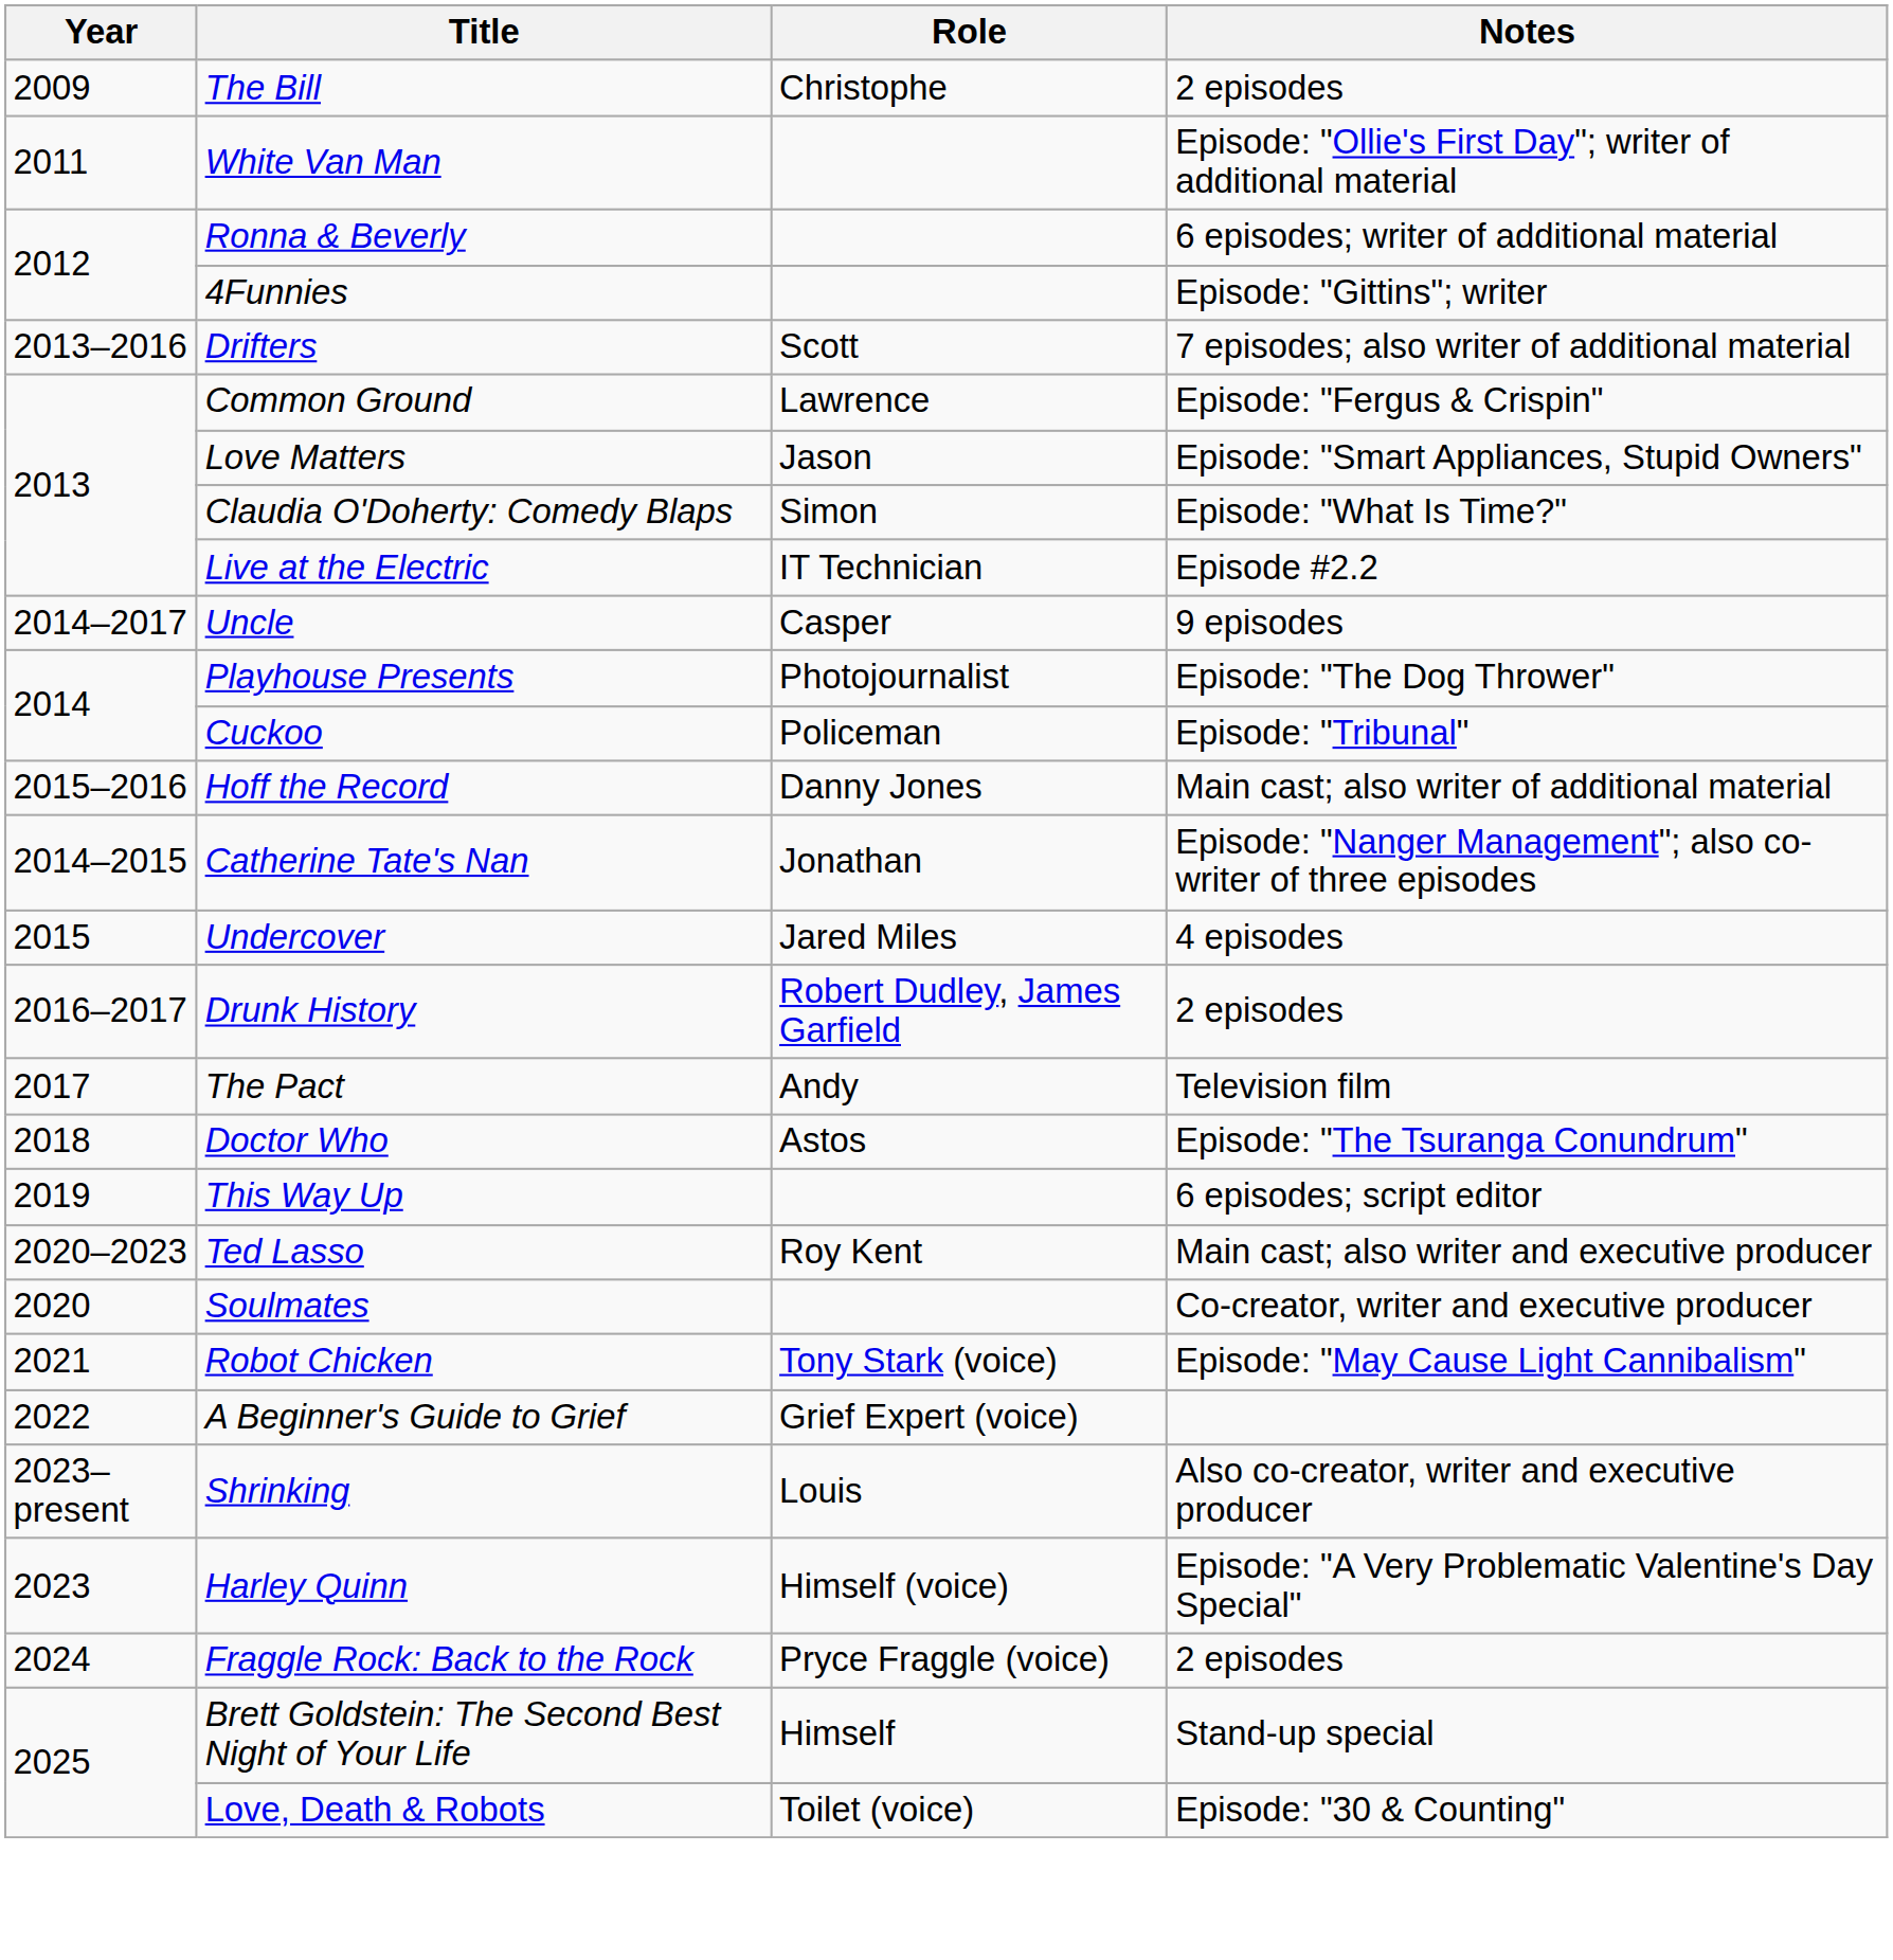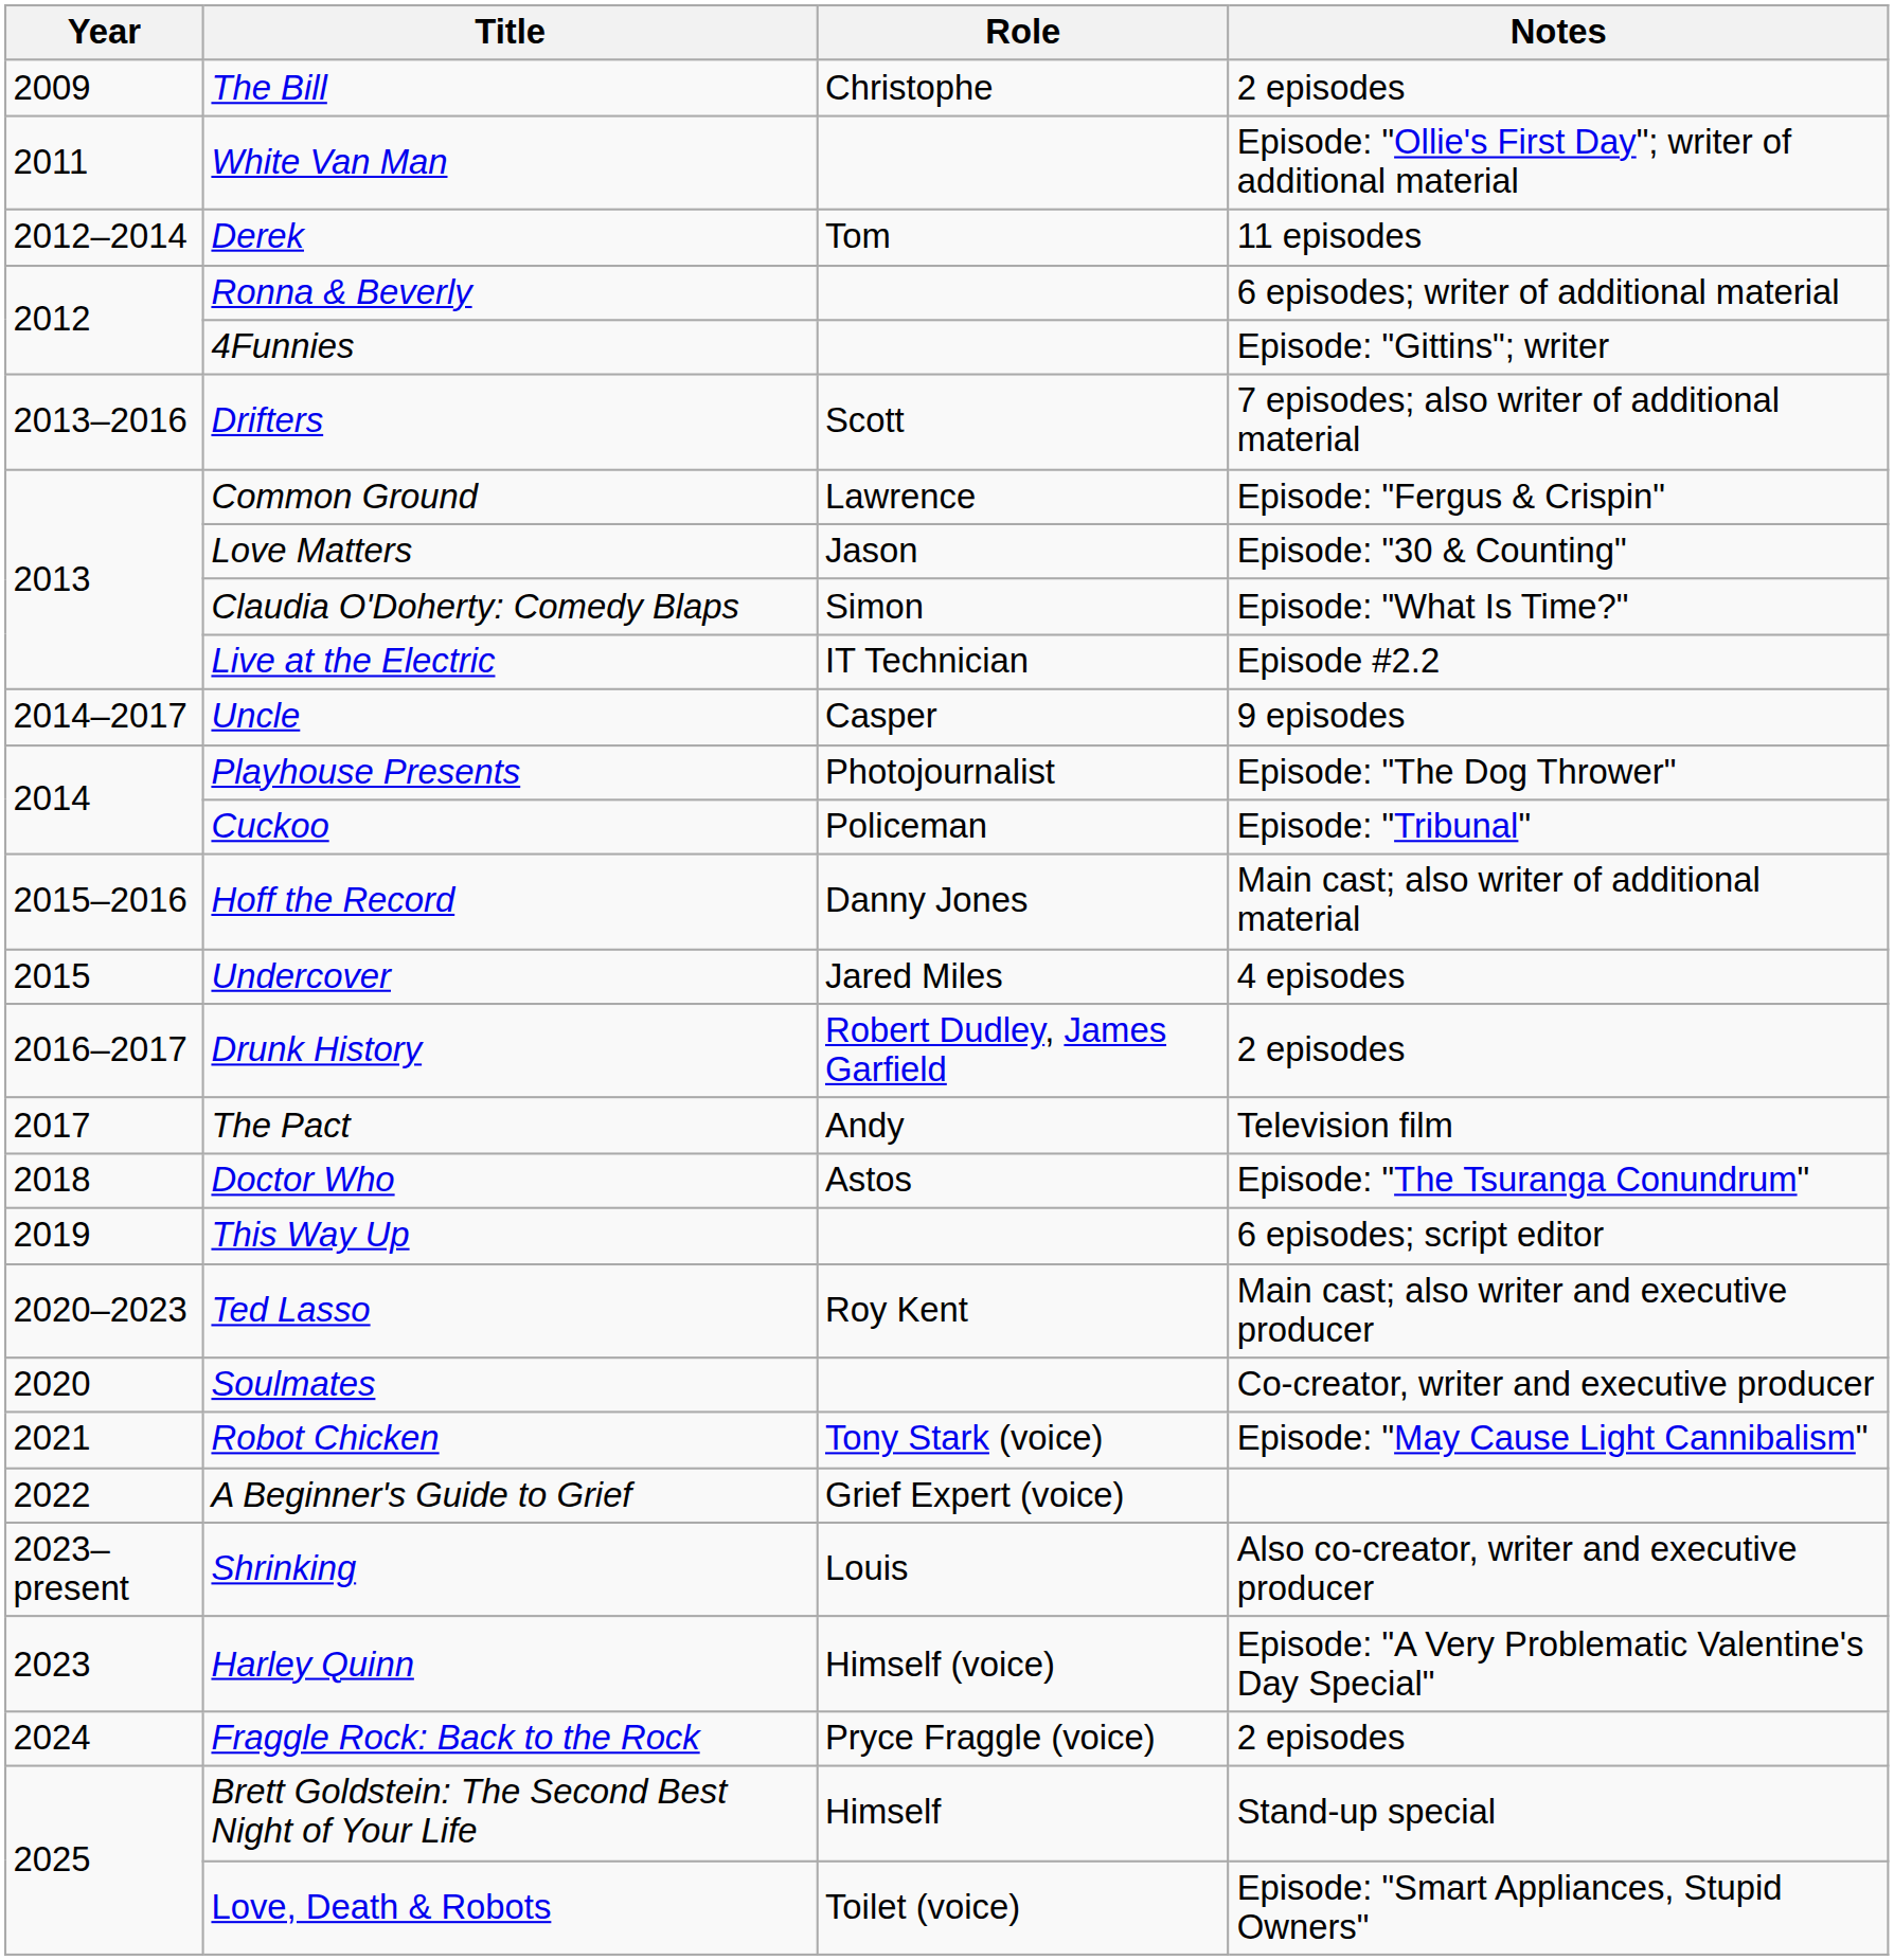 <table class="wikitable sortable">
 <tr>
 <th>Year</th>
 <th>Title</th>
 <th>Role</th>
 <th class="unsortable">Notes</th>
 </tr>
 <tr>
 <td>2009</td>
 <td><em><a href='#'>The Bill</a></em></td>
 <td>Christophe</td>
 <td>2 episodes</td>
 </tr>
 <tr>
 <td>2011</td>
 <td><em><a href='#'>White Van Man</a></em></td>
 <td></td>
 <td>Episode: "<a href='#'>Ollie's First Day</a>"; writer of additional material</td>
+</tr>
+<tr>
+<td>2012–2014</td>
+<td><em><a href='#'>Derek</a></em></td>
+<td>Tom</td>
+<td>11 episodes</td>
 </tr>
 <tr>
 <td rowspan="2">2012</td>
 <td><em><a href='#'>Ronna & Beverly</a></em></td>
 <td></td>
 <td>6 episodes; writer of additional material</td>
 </tr>
 <tr>
 <td><em>4Funnies</em></td>
 <td></td>
 <td>Episode: "Gittins"; writer</td>
 </tr>
 <tr>
 <td>2013–2016</td>
 <td><em><a href='#'>Drifters</a></em></td>
 <td>Scott</td>
 <td>7 episodes; also writer of additional material</td>
 </tr>
 <tr>
 <td rowspan="4">2013</td>
 <td><em>Common Ground</em></td>
 <td>Lawrence</td>
 <td>Episode: "Fergus & Crispin"</td>
 </tr>
 <tr>
 <td><em>Love Matters</em></td>
 <td>Jason</td>
-<td>Episode: "Smart Appliances, Stupid Owners"</td>
+<td>Episode: "30 & Counting"</td>
 </tr>
 <tr>
 <td><em>Claudia O'Doherty: Comedy Blaps</em></td>
 <td>Simon</td>
 <td>Episode: "What Is Time?"</td>
 </tr>
 <tr>
 <td><em><a href='#'>Live at the Electric</a></em></td>
 <td>IT Technician</td>
 <td>Episode #2.2</td>
 </tr>
 <tr>
 <td>2014–2017</td>
 <td><em><a href='#'>Uncle</a></em></td>
 <td>Casper</td>
 <td>9 episodes</td>
 </tr>
 <tr>
 <td rowspan="2">2014</td>
 <td><em><a href='#'>Playhouse Presents</a></em></td>
 <td>Photojournalist</td>
 <td>Episode: "The Dog Thrower"</td>
 </tr>
 <tr>
 <td><em><a href='#'>Cuckoo</a></em></td>
 <td>Policeman</td>
 <td>Episode: "<a href='#'>Tribunal</a>"</td>
 </tr>
 <tr>
 <td>2015–2016</td>
 <td><em><a href='#'>Hoff the Record</a></em></td>
 <td>Danny Jones</td>
 <td>Main cast; also writer of additional material</td>
-</tr>
-<tr>
-<td>2014–2015</td>
-<td><em><a href='#'>Catherine Tate's Nan</a></em></td>
-<td>Jonathan</td>
-<td>Episode: "<a href='#'>Nanger Management</a>"; also co-writer of three episodes</td>
 </tr>
 <tr>
 <td>2015</td>
 <td><em><a href='#'>Undercover</a></em></td>
 <td>Jared Miles</td>
 <td>4 episodes</td>
 </tr>
 <tr>
 <td>2016–2017</td>
 <td><em><a href='#'>Drunk History</a></em></td>
 <td><a href='#'>Robert Dudley</a>, <a href='#'>James Garfield</a></td>
 <td>2 episodes</td>
 </tr>
 <tr>
 <td>2017</td>
 <td><em>The Pact</em></td>
 <td>Andy</td>
 <td>Television film</td>
 </tr>
 <tr>
 <td>2018</td>
 <td><em><a href='#'>Doctor Who</a></em></td>
 <td>Astos</td>
 <td>Episode: "<a href='#'>The Tsuranga Conundrum</a>"</td>
 </tr>
 <tr>
 <td>2019</td>
 <td><em><a href='#'>This Way Up</a></em></td>
 <td></td>
 <td>6 episodes; script editor</td>
 </tr>
 <tr>
 <td>2020–2023</td>
 <td><em><a href='#'>Ted Lasso</a></em></td>
 <td>Roy Kent</td>
 <td>Main cast; also writer and executive producer</td>
 </tr>
 <tr>
 <td>2020</td>
 <td><em><a href='#'>Soulmates</a></em></td>
 <td></td>
 <td>Co-creator, writer and executive producer</td>
 </tr>
 <tr>
 <td>2021</td>
 <td><em><a href='#'>Robot Chicken</a></em></td>
 <td><a href='#'>Tony Stark</a> (voice)</td>
 <td>Episode: "<a href='#'>May Cause Light Cannibalism</a>"</td>
 </tr>
 <tr>
 <td>2022</td>
 <td><em>A Beginner's Guide to Grief</em></td>
 <td>Grief Expert (voice)</td>
 <td></td>
 </tr>
 <tr>
 <td>2023–present</td>
 <td><em><a href='#'>Shrinking</a></em></td>
 <td>Louis</td>
 <td>Also co-creator, writer and executive producer</td>
 </tr>
 <tr>
 <td>2023</td>
 <td><em><a href='#'>Harley Quinn</a></em></td>
 <td>Himself (voice)</td>
 <td>Episode: "A Very Problematic Valentine's Day Special"</td>
 </tr>
 <tr>
 <td>2024</td>
 <td><em><a href='#'>Fraggle Rock: Back to the Rock</a></em></td>
 <td>Pryce Fraggle (voice)</td>
 <td>2 episodes</td>
 </tr>
 <tr>
 <td rowspan="2">2025</td>
 <td><em>Brett Goldstein: The Second Best Night of Your Life</td>
 <td>Himself</td>
 <td>Stand-up special</td>
 </tr>
 <tr>
 <td></em><a href='#'>Love, Death & Robots</a><em></td>
 <td>Toilet (voice)</td>
-<td>Episode: "30 & Counting"</td>
+<td>Episode: "Smart Appliances, Stupid Owners"</td>
 </tr>
 </table>
